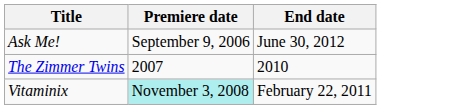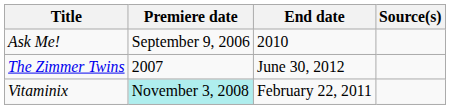 <table class="wikitable sortable">
 <tr>
 <th>Title</th>
 <th>Premiere date</th>
 <th>End date</th>
+<th>Source(s)</th>
 </tr>
 <tr>
 <td><em>Ask Me!</em></td>
 <td>September 9, 2006</td>
-<td>June 30, 2012</td>
+<td>2010</td>
+<td></td>
 </tr>
 <tr>
 <td><em><a href='#'>The Zimmer Twins</a></em></td>
 <td>2007</td>
-<td>2010</td>
+<td>June 30, 2012</td>
+<td></td>
 </tr>
 <tr>
 <td><em>Vitaminix</em></td>
 <td style="background: paleturquoise;">November 3, 2008</td>
 <td>February 22, 2011</td>
+<td></td>
 </tr>
 </table>
